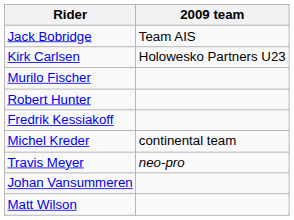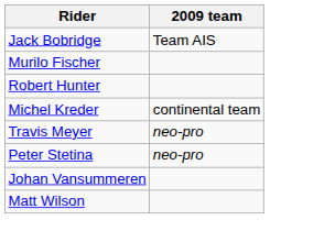 <table class="wikitable">
 <tr>
 <th>Rider</th>
 <th>2009 team</th>
 </tr>
 <tr>
 <td><a href='#'>Jack Bobridge</a></td>
 <td>Team AIS</td>
 </tr>
 <tr>
-<td><a href='#'>Kirk Carlsen</a></td>
-<td>Holowesko Partners U23</td>
-</tr>
-<tr>
 <td><a href='#'>Murilo Fischer</a></td>
 <td></td>
 </tr>
 <tr>
 <td><a href='#'>Robert Hunter</a></td>
-<td></td>
-</tr>
-<tr>
-<td><a href='#'>Fredrik Kessiakoff</a></td>
 <td></td>
 </tr>
 <tr>
 <td><a href='#'>Michel Kreder</a></td>
 <td> continental team</td>
 </tr>
 <tr>
 <td><a href='#'>Travis Meyer</a></td>
 <td><em>neo-pro</em></td>
 </tr>
 <tr>
+<td><a href='#'>Peter Stetina</a></td>
+<td><em>neo-pro</em></td>
+</tr>
+<tr>
 <td><a href='#'>Johan Vansummeren</a></td>
 <td></td>
 </tr>
 <tr>
 <td><a href='#'>Matt Wilson</a></td>
 <td></td>
 </tr>
 </table>
